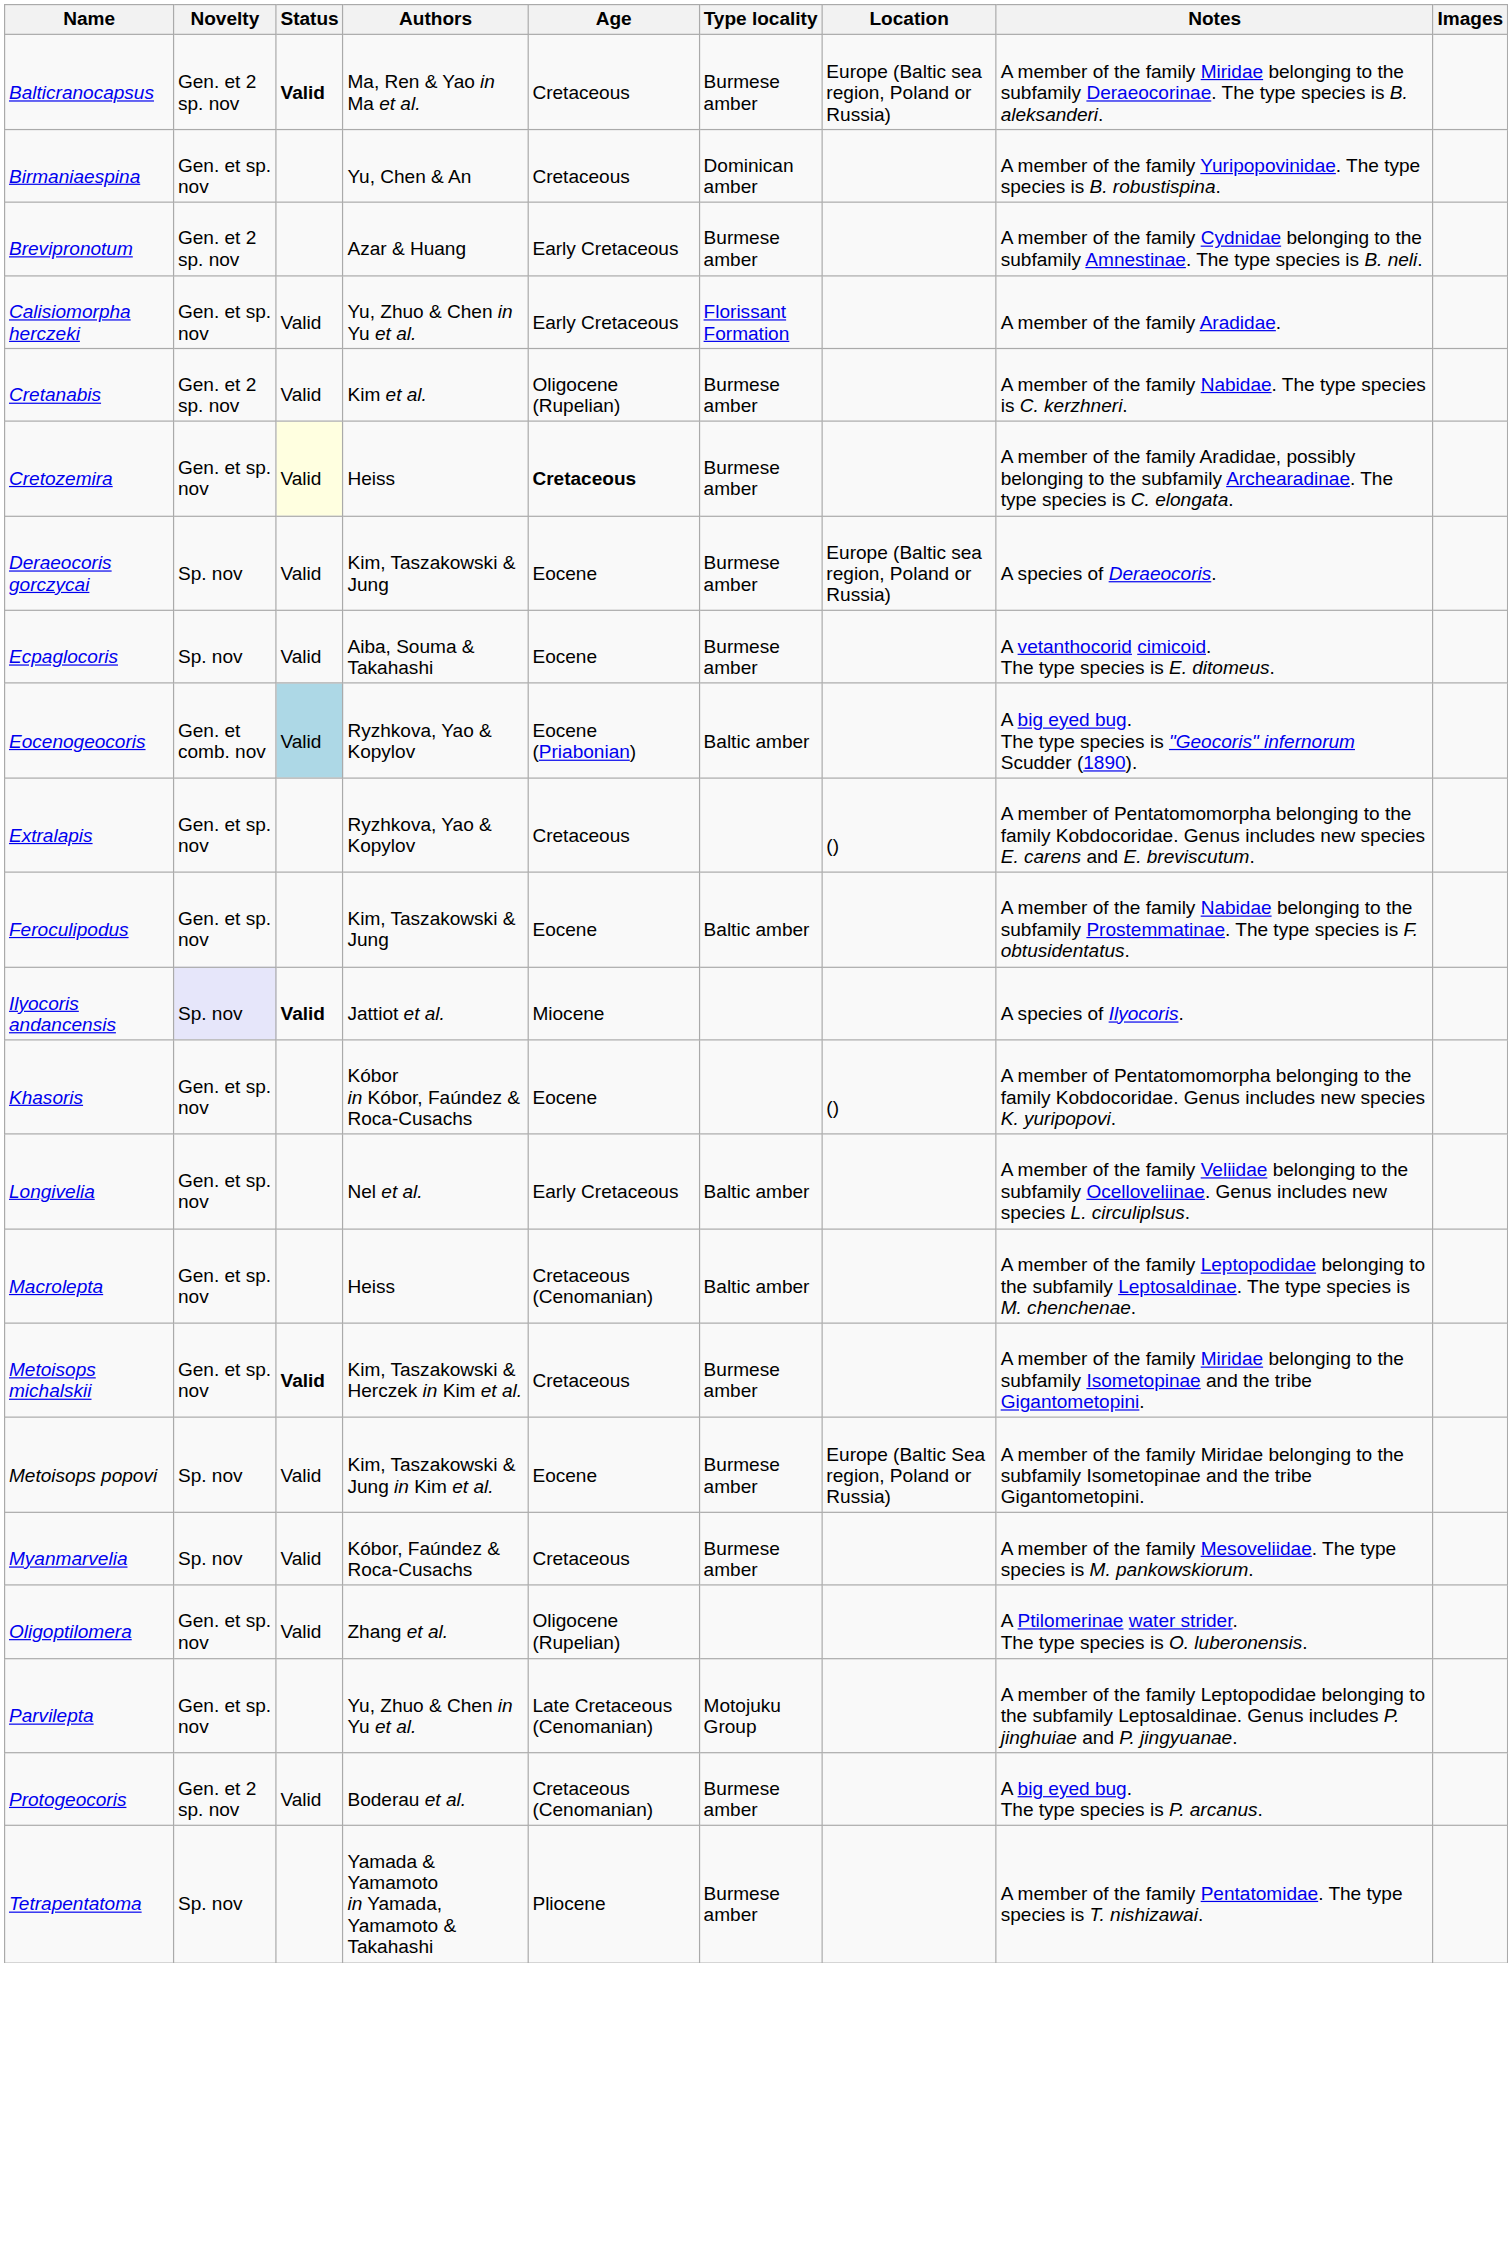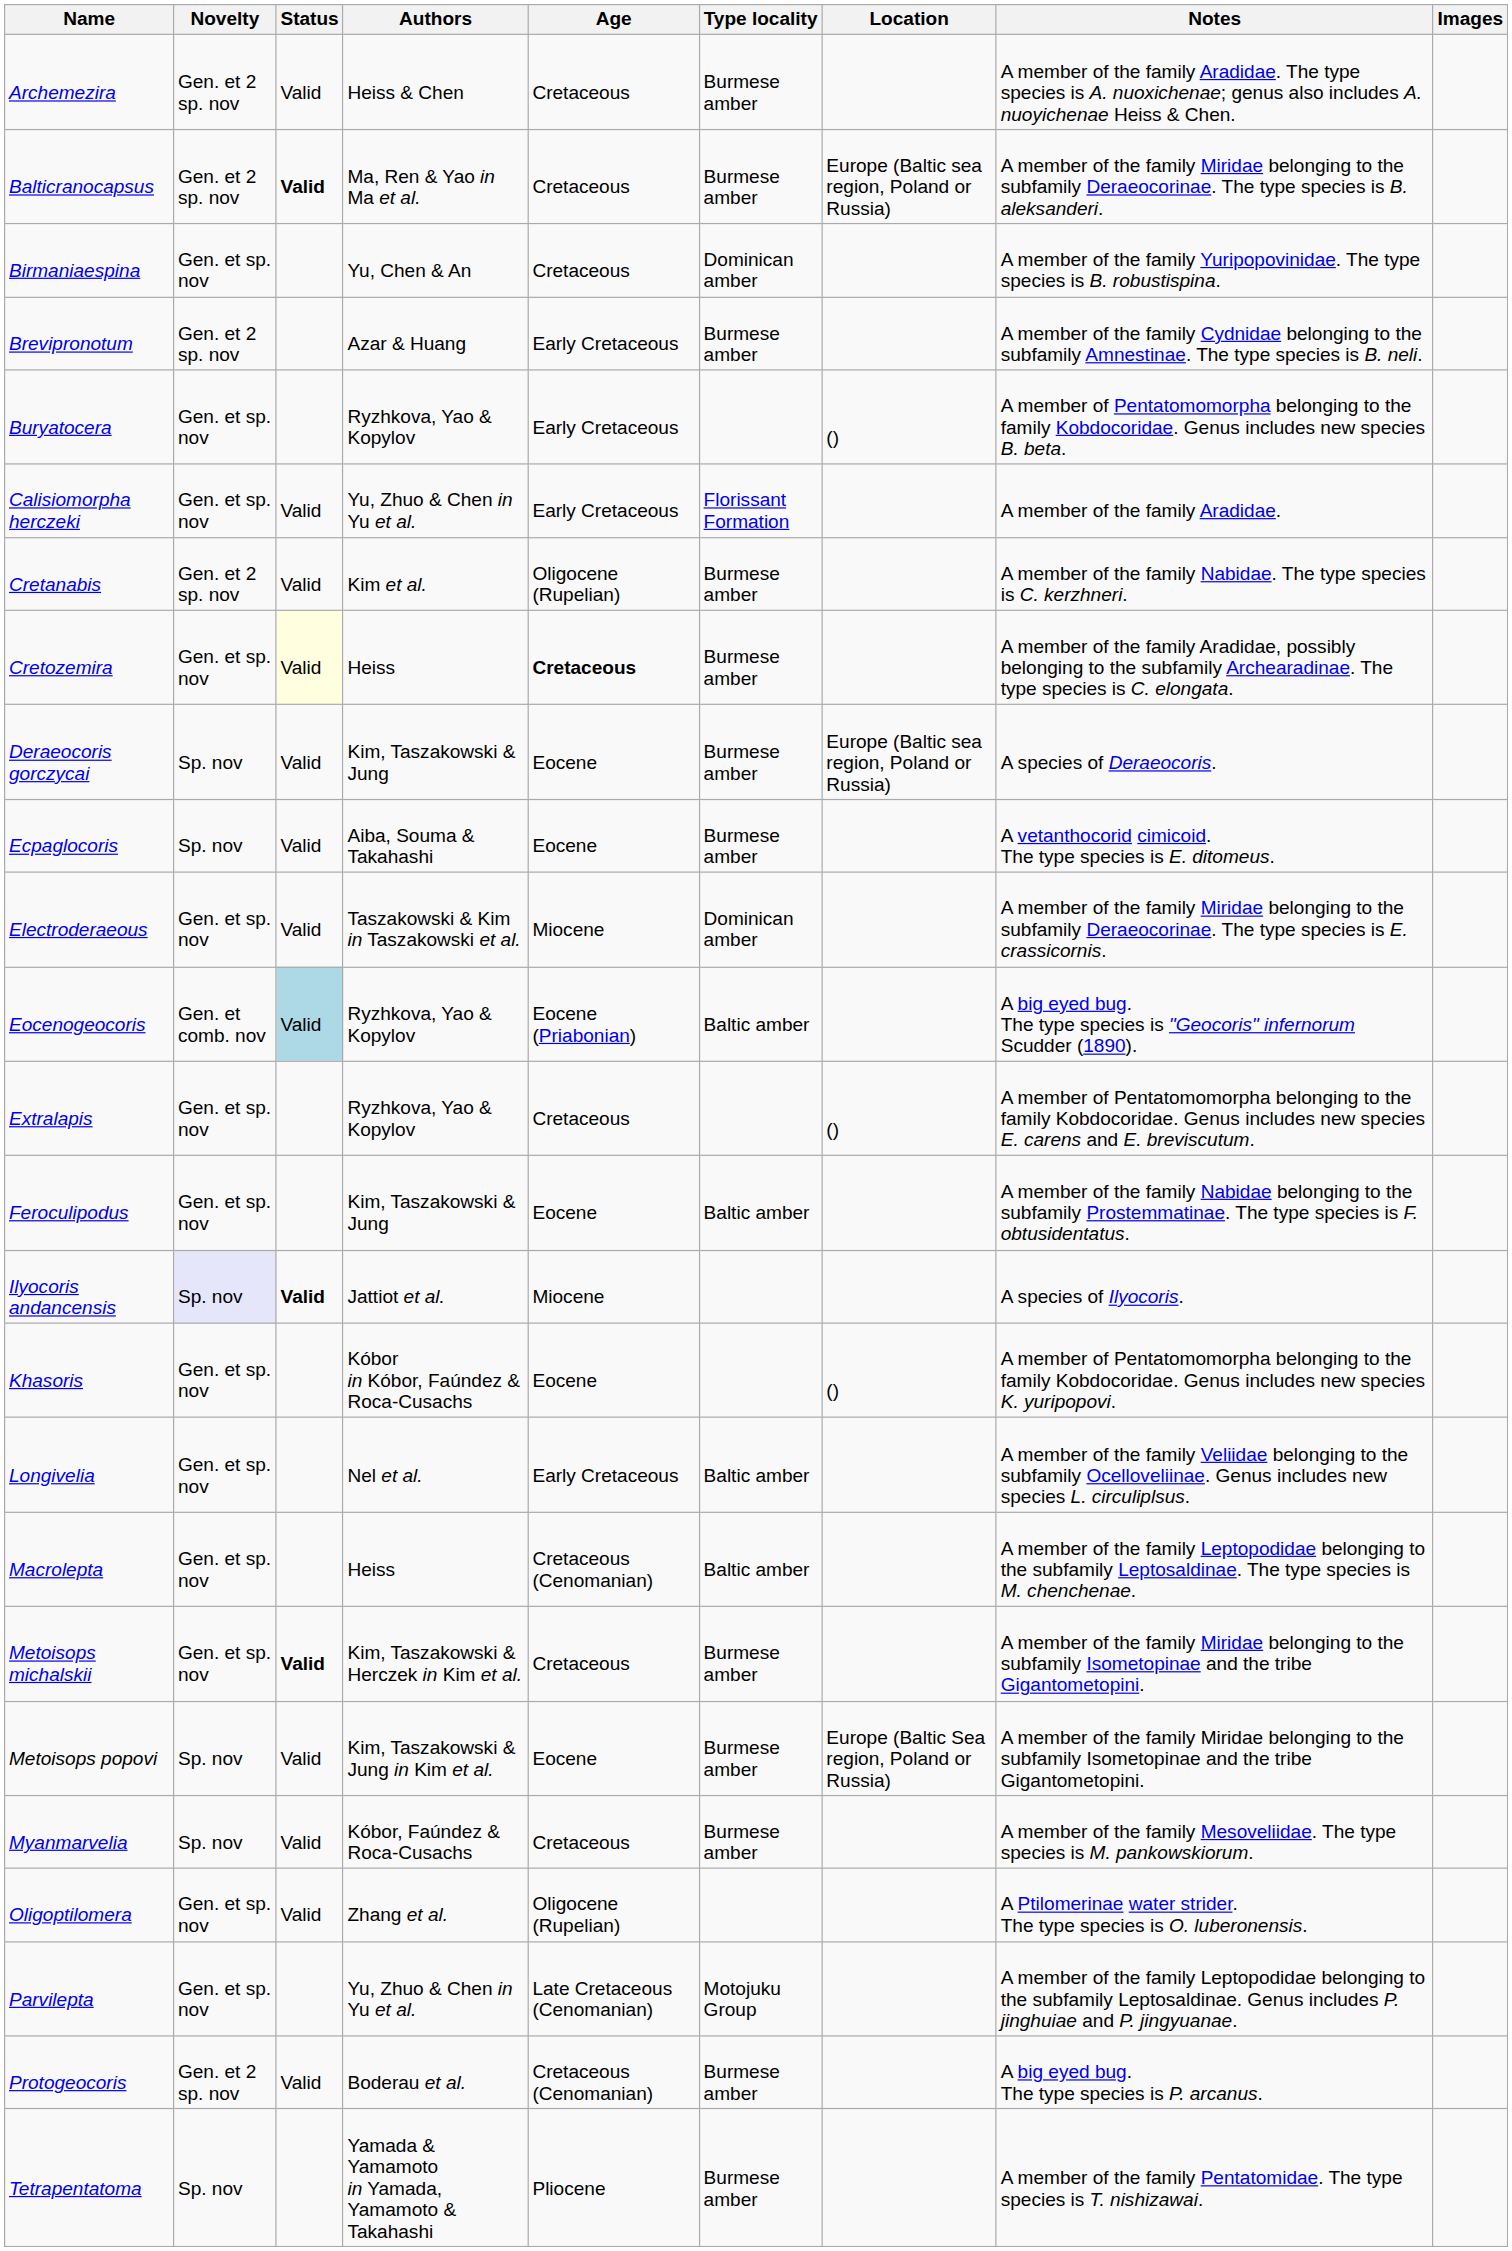 <table class="wikitable sortable" align="center" width="100%">
 <tr>
 <th>Name</th>
 <th>Novelty</th>
 <th>Status</th>
 <th>Authors</th>
 <th>Age</th>
 <th>Type locality</th>
 <th>Location</th>
 <th>Notes</th>
 <th>Images</th>
+</tr>
+<tr>
+<td><br><em><a href='#'>Archemezira</a></em></td>
+<td><br>Gen. et 2 sp. nov</td>
+<td><br>Valid</td>
+<td><br>Heiss & Chen</td>
+<td><br>Cretaceous</td>
+<td><br>Burmese amber</td>
+<td><br></td>
+<td><br>A member of the family <a href='#'>Aradidae</a>. The type species is <em>A. nuoxichenae</em>; genus also includes <em>A. nuoyichenae</em> Heiss & Chen.</td>
+<td></td>
 </tr>
 <tr>
 <td><br><em><a href='#'>Balticranocapsus</a></em></td>
 <td><br>Gen. et 2 sp. nov</td>
 <td><strong><br>Valid</strong></td>
 <td><br>Ma, Ren & Yao <em>in</em> Ma <em>et al.</em></td>
 <td><br>Cretaceous</td>
 <td><br>Burmese amber</td>
 <td><br>Europe (Baltic sea region, Poland or Russia)</td>
 <td><br>A member of the family <a href='#'>Miridae</a> belonging to the subfamily <a href='#'>Deraeocorinae</a>. The type species is <em>B. aleksanderi</em>.</td>
 <td></td>
 </tr>
 <tr>
 <td><br><em><a href='#'>Birmaniaespina</a></em></td>
 <td><br>Gen. et sp. nov</td>
 <td></td>
 <td><br>Yu, Chen & An</td>
 <td><br>Cretaceous</td>
 <td><br>Dominican amber</td>
 <td><br></td>
 <td><br>A member of the family <a href='#'>Yuripopovinidae</a>. The type species is <em>B. robustispina</em>.</td>
 <td></td>
 </tr>
 <tr>
 <td><br><em><a href='#'>Brevipronotum</a></em></td>
 <td><br>Gen. et 2 sp. nov</td>
 <td></td>
 <td><br>Azar & Huang</td>
 <td><br>Early Cretaceous</td>
 <td><br>Burmese amber</td>
 <td><br></td>
 <td><br>A member of the family <a href='#'>Cydnidae</a> belonging to the subfamily <a href='#'>Amnestinae</a>. The type species is <em>B. neli</em>.</td>
+<td></td>
+</tr>
+<tr>
+<td><br><em><a href='#'>Buryatocera</a></em></td>
+<td><br>Gen. et sp. nov</td>
+<td></td>
+<td><br>Ryzhkova, Yao & Kopylov</td>
+<td><br>Early Cretaceous</td>
+<td></td>
+<td><br><br>()</td>
+<td><br>A member of <a href='#'>Pentatomomorpha</a> belonging to the family <a href='#'>Kobdocoridae</a>. Genus includes new species <em>B. beta</em>.</td>
 <td></td>
 </tr>
 <tr>
 <td><br><em><a href='#'>Calisiomorpha herczeki</a></em></td>
 <td><br>Gen. et sp. nov</td>
 <td><br>Valid</td>
 <td><br>Yu, Zhuo & Chen <em>in</em> Yu <em>et al.</em></td>
 <td><br>Early Cretaceous</td>
 <td><br><a href='#'>Florissant Formation</a></td>
 <td><br></td>
 <td><br>A member of the family <a href='#'>Aradidae</a>.</td>
 <td></td>
 </tr>
 <tr>
 <td><br><em><a href='#'>Cretanabis</a></em></td>
 <td><br>Gen. et 2 sp. nov</td>
 <td><br>Valid</td>
 <td><br>Kim <em>et al.</em></td>
 <td><br>Oligocene (Rupelian)</td>
 <td><br>Burmese amber</td>
 <td><br></td>
 <td><br>A member of the family <a href='#'>Nabidae</a>. The type species is <em>C. kerzhneri</em>.</td>
 <td></td>
 </tr>
 <tr>
 <td><br><em><a href='#'>Cretozemira</a></em></td>
 <td><br>Gen. et sp. nov</td>
 <td style="background: lightyellow;"><br>Valid</td>
 <td><br>Heiss</td>
 <td><strong><br>Cretaceous</strong></td>
 <td><br>Burmese amber</td>
 <td><br></td>
 <td><br>A member of the family Aradidae, possibly belonging to the subfamily <a href='#'>Archearadinae</a>. The type species is <em>C. elongata</em>.</td>
 <td></td>
 </tr>
 <tr>
 <td><br><em><a href='#'>Deraeocoris gorczycai</a></em></td>
 <td><br>Sp. nov</td>
 <td><br>Valid</td>
 <td><br>Kim, Taszakowski & Jung</td>
 <td><br>Eocene</td>
 <td><br>Burmese amber</td>
 <td><br>Europe (Baltic sea region, Poland or Russia)</td>
 <td><br>A species of <em><a href='#'>Deraeocoris</a></em>.</td>
 <td></td>
 </tr>
 <tr>
 <td><br><em><a href='#'>Ecpaglocoris</a></em></td>
 <td><br>Sp. nov</td>
 <td><br>Valid</td>
 <td><br>Aiba, Souma & Takahashi</td>
 <td><br>Eocene</td>
 <td><br>Burmese amber</td>
 <td><br></td>
 <td><br>A <a href='#'>vetanthocorid</a> <a href='#'>cimicoid</a>.<br> The type species is <em>E. ditomeus</em>.</td>
+<td></td>
+</tr>
+<tr>
+<td><br><em><a href='#'>Electroderaeous</a></em></td>
+<td><br>Gen. et sp. nov</td>
+<td><br>Valid</td>
+<td><br>Taszakowski & Kim <em>in</em> Taszakowski <em>et al.</em></td>
+<td><br>Miocene</td>
+<td><br>Dominican amber</td>
+<td><br></td>
+<td><br>A member of the family <a href='#'>Miridae</a> belonging to the subfamily <a href='#'>Deraeocorinae</a>. The type species is <em>E. crassicornis</em>.</td>
 <td></td>
 </tr>
 <tr>
 <td><br><em><a href='#'>Eocenogeocoris</a></em></td>
 <td><br>Gen. et comb. nov</td>
 <td style="background: lightblue;"><br>Valid</td>
 <td><br>Ryzhkova, Yao & Kopylov</td>
 <td><br>Eocene<br>(<a href='#'>Priabonian</a>)</td>
 <td><br>Baltic amber</td>
 <td><br><br></td>
 <td><br>A <a href='#'>big eyed bug</a>.<br>The type species is <em><a href='#'>"Geocoris" infernorum</a></em> Scudder (<a href='#'>1890</a>).</td>
 <td><br></td>
 </tr>
 <tr>
 <td><br><em><a href='#'>Extralapis</a></em></td>
 <td><br>Gen. et sp. nov</td>
 <td></td>
 <td><br>Ryzhkova, Yao & Kopylov</td>
 <td><br>Cretaceous</td>
 <td></td>
 <td><br><br>()</td>
 <td><br>A member of Pentatomomorpha belonging to the family Kobdocoridae. Genus includes new species <em>E. carens</em> and <em>E. breviscutum</em>.</td>
 <td></td>
 </tr>
 <tr>
 <td><br><em><a href='#'>Feroculipodus</a></em></td>
 <td><br>Gen. et sp. nov</td>
 <td></td>
 <td><br>Kim, Taszakowski & Jung</td>
 <td><br>Eocene</td>
 <td><br>Baltic amber</td>
 <td><br></td>
 <td><br>A member of the family <a href='#'>Nabidae</a> belonging to the subfamily <a href='#'>Prostemmatinae</a>. The type species is <em>F. obtusidentatus</em>.</td>
 <td></td>
 </tr>
 <tr>
 <td><br><em><a href='#'>Ilyocoris andancensis</a></em></td>
 <td style="background: lavender;"><br>Sp. nov</td>
 <td><strong><br>Valid</strong></td>
 <td><br>Jattiot <em>et al.</em></td>
 <td><br>Miocene</td>
 <td></td>
 <td><br></td>
 <td><br>A species of <em><a href='#'>Ilyocoris</a></em>.</td>
 <td></td>
 </tr>
 <tr>
 <td><br><em><a href='#'>Khasoris</a></em></td>
 <td><br>Gen. et sp. nov</td>
 <td></td>
 <td><br>Kóbor<br> <em>in</em> Kóbor, Faúndez & Roca-Cusachs</td>
 <td><br>Eocene</td>
 <td></td>
 <td><br><br>()</td>
 <td><br>A member of Pentatomomorpha belonging to the family Kobdocoridae. Genus includes new species <em>K. yuripopovi</em>.</td>
 <td></td>
 </tr>
 <tr>
 <td><br><em><a href='#'>Longivelia</a></em></td>
 <td><br>Gen. et sp. nov</td>
 <td></td>
 <td><br>Nel <em>et al.</em></td>
 <td><br>Early Cretaceous</td>
 <td><br>Baltic amber</td>
 <td><br></td>
 <td><br>A member of the family <a href='#'>Veliidae</a> belonging to the subfamily <a href='#'>Ocelloveliinae</a>. Genus includes new species <em>L. circuliplsus</em>.</td>
 <td></td>
 </tr>
 <tr>
 <td><br><em><a href='#'>Macrolepta</a></em></td>
 <td><br>Gen. et sp. nov</td>
 <td></td>
 <td><br>Heiss</td>
 <td><br>Cretaceous<br>(Cenomanian)</td>
 <td><br>Baltic amber</td>
 <td><br></td>
 <td><br>A member of the family <a href='#'>Leptopodidae</a> belonging to the subfamily <a href='#'>Leptosaldinae</a>. The type species is <em>M. chenchenae</em>.</td>
 <td></td>
 </tr>
 <tr>
 <td><br><em><a href='#'>Metoisops michalskii</a></em></td>
 <td><br>Gen. et sp. nov</td>
 <td><strong><br>Valid</strong></td>
 <td><br>Kim, Taszakowski & Herczek <em>in</em> Kim <em>et al.</em></td>
 <td><br>Cretaceous</td>
 <td><br>Burmese amber</td>
 <td><br></td>
 <td><br>A member of the family <a href='#'>Miridae</a> belonging to the subfamily <a href='#'>Isometopinae</a> and the tribe <a href='#'>Gigantometopini</a>.</td>
 <td></td>
 </tr>
 <tr>
 <td><br><em>Metoisops popovi</em></td>
 <td><br>Sp. nov</td>
 <td><br>Valid</td>
 <td><br>Kim, Taszakowski & Jung <em>in</em> Kim <em>et al.</em></td>
 <td><br>Eocene</td>
 <td><br>Burmese amber</td>
 <td><br>Europe (Baltic Sea region, Poland or Russia)</td>
 <td><br>A member of the family Miridae belonging to the subfamily Isometopinae and the tribe Gigantometopini.</td>
 <td></td>
 </tr>
 <tr>
 <td><br><em><a href='#'>Myanmarvelia</a></em></td>
 <td><br>Sp. nov</td>
 <td><br>Valid</td>
 <td><br>Kóbor, Faúndez & Roca-Cusachs</td>
 <td><br>Cretaceous</td>
 <td><br>Burmese amber</td>
 <td><br></td>
 <td><br>A member of the family <a href='#'>Mesoveliidae</a>. The type species is <em>M. pankowskiorum</em>.</td>
 <td></td>
 </tr>
 <tr>
 <td><br><em><a href='#'>Oligoptilomera</a></em></td>
 <td><br>Gen. et sp. nov</td>
 <td><br>Valid</td>
 <td><br>Zhang <em>et al.</em></td>
 <td><br>Oligocene (Rupelian)</td>
 <td></td>
 <td><br></td>
 <td><br>A <a href='#'>Ptilomerinae</a> <a href='#'>water strider</a>.<br> The type species is <em>O. luberonensis</em>.</td>
 <td><br></td>
 </tr>
 <tr>
 <td><br><em><a href='#'>Parvilepta</a></em></td>
 <td><br>Gen. et sp. nov</td>
 <td></td>
 <td><br>Yu, Zhuo & Chen <em>in</em> Yu <em>et al.</em></td>
 <td><br>Late Cretaceous (Cenomanian)</td>
 <td><br>Motojuku Group</td>
 <td><br></td>
 <td><br>A member of the family Leptopodidae belonging to the subfamily Leptosaldinae. Genus includes <em>P. jinghuiae</em> and <em>P. jingyuanae</em>.</td>
 <td></td>
 </tr>
 <tr>
 <td><br><em><a href='#'>Protogeocoris</a></em></td>
 <td><br>Gen. et 2 sp. nov</td>
 <td><br>Valid</td>
 <td><br>Boderau <em>et al.</em></td>
 <td><br>Cretaceous<br>(Cenomanian)</td>
 <td><br>Burmese amber</td>
 <td><br></td>
 <td><br>A <a href='#'>big eyed bug</a>.<br> The type species is <em>P. arcanus</em>.</td>
 <td></td>
 </tr>
 <tr>
 <td><br><em><a href='#'>Tetrapentatoma</a></em></td>
 <td><br>Sp. nov</td>
 <td></td>
 <td><br>Yamada & Yamamoto<br> <em>in</em> Yamada, Yamamoto & Takahashi</td>
 <td><br>Pliocene</td>
 <td><br>Burmese amber</td>
 <td><br></td>
 <td><br>A member of the family <a href='#'>Pentatomidae</a>. The type species is <em>T. nishizawai</em>.</td>
 <td></td>
 </tr>
 <tr>
 </tr>
 </table>
